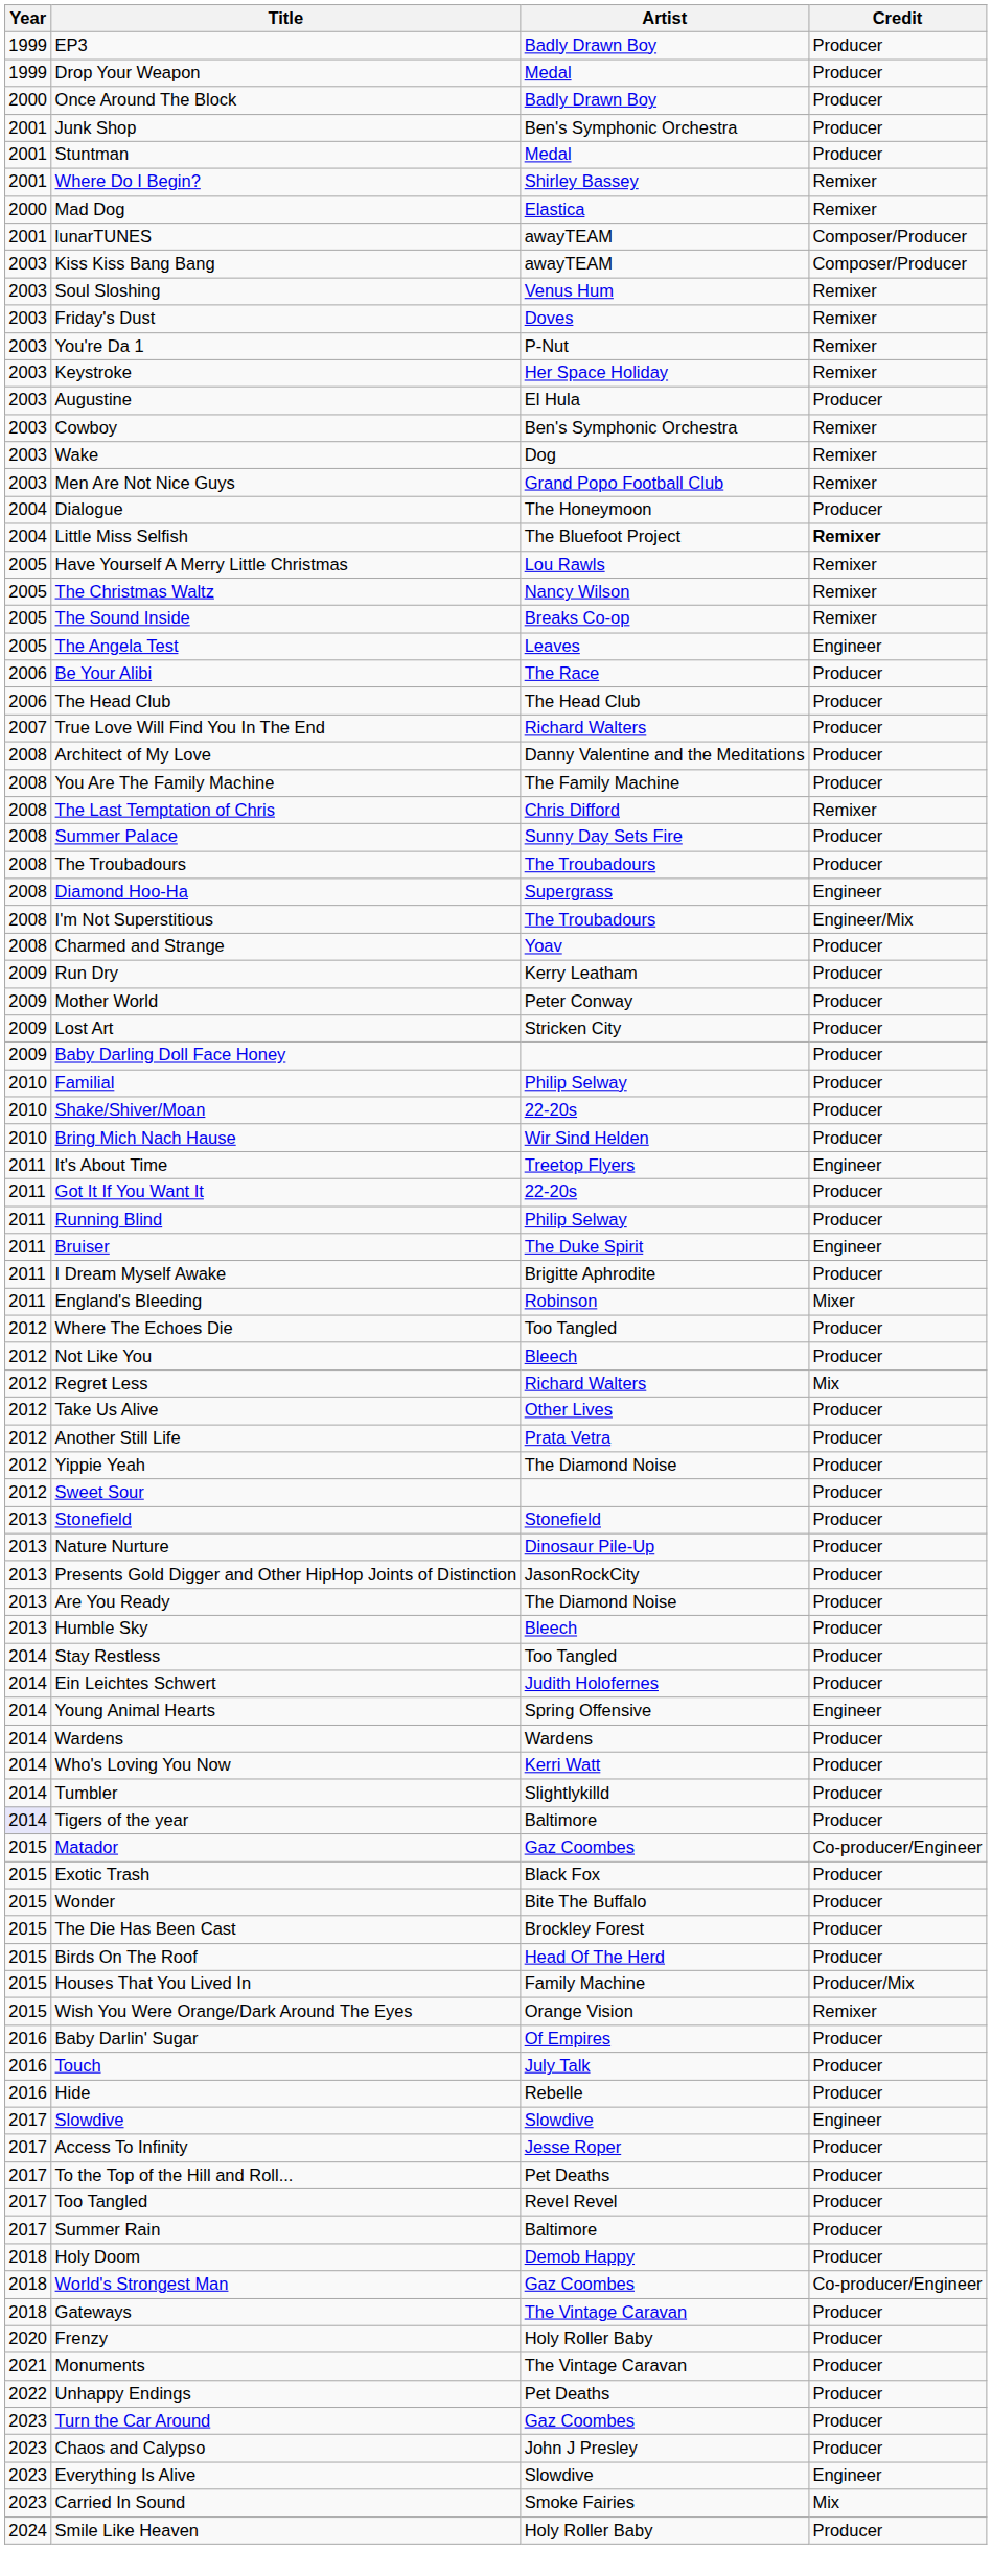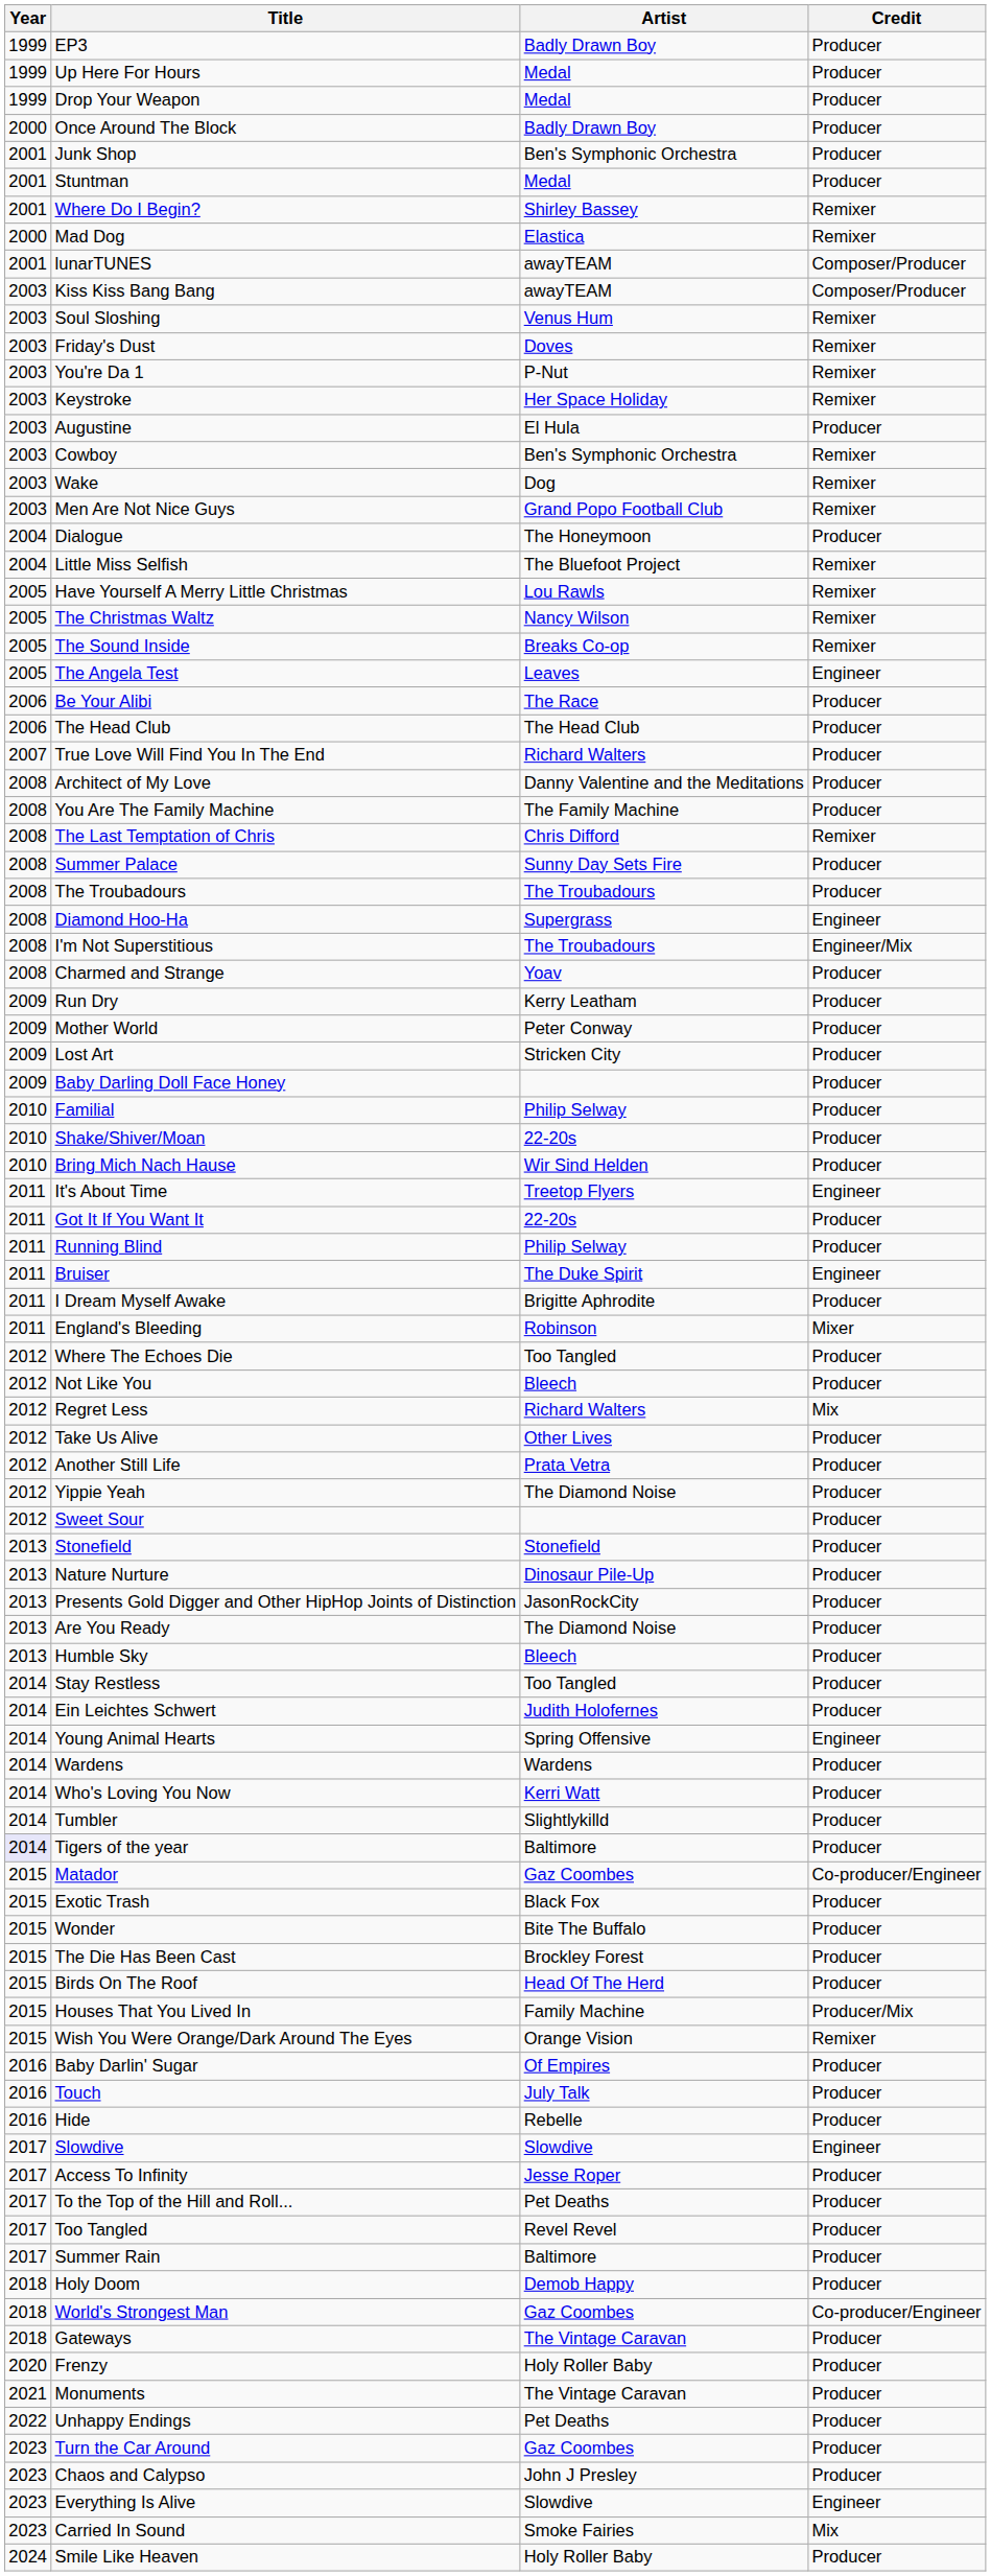 <table class="wikitable sortable">
 <tr>
 <th>Year</th>
 <th>Title</th>
 <th>Artist</th>
 <th>Credit</th>
 </tr>
 <tr>
 <td>1999</td>
 <td>EP3</td>
 <td><a href='#'>Badly Drawn Boy</a></td>
+<td>Producer</td>
+</tr>
+<tr>
+<td>1999</td>
+<td>Up Here For Hours</td>
+<td><a href='#'>Medal</a></td>
 <td>Producer</td>
 </tr>
 <tr>
 <td>1999</td>
 <td>Drop Your Weapon</td>
 <td><a href='#'>Medal</a></td>
 <td>Producer</td>
 </tr>
 <tr>
 <td>2000</td>
 <td>Once Around The Block</td>
 <td><a href='#'>Badly Drawn Boy</a></td>
 <td>Producer</td>
 </tr>
 <tr>
 <td>2001</td>
 <td>Junk Shop</td>
 <td>Ben's Symphonic Orchestra</td>
 <td>Producer</td>
 </tr>
 <tr>
 <td>2001</td>
 <td>Stuntman</td>
 <td><a href='#'>Medal</a></td>
 <td>Producer</td>
 </tr>
 <tr>
 <td>2001</td>
 <td><a href='#'>Where Do I Begin?</a></td>
 <td><a href='#'>Shirley Bassey</a></td>
 <td>Remixer</td>
 </tr>
 <tr>
 <td>2000</td>
 <td>Mad Dog</td>
 <td><a href='#'>Elastica</a></td>
 <td>Remixer</td>
 </tr>
 <tr>
 <td>2001</td>
 <td>lunarTUNES</td>
 <td>awayTEAM</td>
 <td>Composer/Producer</td>
 </tr>
 <tr>
 <td>2003</td>
 <td>Kiss Kiss Bang Bang</td>
 <td>awayTEAM</td>
 <td>Composer/Producer</td>
 </tr>
 <tr>
 <td>2003</td>
 <td>Soul Sloshing</td>
 <td><a href='#'>Venus Hum</a></td>
 <td>Remixer</td>
 </tr>
 <tr>
 <td>2003</td>
 <td>Friday's Dust</td>
 <td><a href='#'>Doves</a></td>
 <td>Remixer</td>
 </tr>
 <tr>
 <td>2003</td>
 <td>You're Da 1</td>
 <td>P-Nut</td>
 <td>Remixer</td>
 </tr>
 <tr>
 <td>2003</td>
 <td>Keystroke</td>
 <td><a href='#'>Her Space Holiday</a></td>
 <td>Remixer</td>
 </tr>
 <tr>
 <td>2003</td>
 <td>Augustine</td>
 <td>El Hula</td>
 <td>Producer</td>
 </tr>
 <tr>
 <td>2003</td>
 <td>Cowboy</td>
 <td>Ben's Symphonic Orchestra</td>
 <td>Remixer</td>
 </tr>
 <tr>
 <td>2003</td>
 <td>Wake</td>
 <td>Dog</td>
 <td>Remixer</td>
 </tr>
 <tr>
 <td>2003</td>
 <td>Men Are Not Nice Guys</td>
 <td><a href='#'>Grand Popo Football Club</a></td>
 <td>Remixer</td>
 </tr>
 <tr>
 <td>2004</td>
 <td>Dialogue</td>
 <td>The Honeymoon</td>
 <td>Producer</td>
 </tr>
 <tr>
 <td>2004</td>
 <td>Little Miss Selfish</td>
 <td>The Bluefoot Project</td>
-<td><strong>Remixer</strong></td>
+<td>Remixer</td>
 </tr>
 <tr>
 <td>2005</td>
 <td>Have Yourself A Merry Little Christmas</td>
 <td><a href='#'>Lou Rawls</a></td>
 <td>Remixer</td>
 </tr>
 <tr>
 <td>2005</td>
 <td><a href='#'>The Christmas Waltz</a></td>
 <td><a href='#'>Nancy Wilson</a></td>
 <td>Remixer</td>
 </tr>
 <tr>
 <td>2005</td>
 <td><a href='#'>The Sound Inside</a></td>
 <td><a href='#'>Breaks Co-op</a></td>
 <td>Remixer</td>
 </tr>
 <tr>
 <td>2005</td>
 <td><a href='#'>The Angela Test</a></td>
 <td><a href='#'>Leaves</a></td>
 <td>Engineer</td>
 </tr>
 <tr>
 <td>2006</td>
 <td><a href='#'>Be Your Alibi</a></td>
 <td><a href='#'>The Race</a></td>
 <td>Producer</td>
 </tr>
 <tr>
 <td>2006</td>
 <td>The Head Club</td>
 <td>The Head Club</td>
 <td>Producer</td>
 </tr>
 <tr>
 <td>2007</td>
 <td>True Love Will Find You In The End</td>
 <td><a href='#'>Richard Walters</a></td>
 <td>Producer</td>
 </tr>
 <tr>
 <td>2008</td>
 <td>Architect of My Love</td>
 <td>Danny Valentine and the Meditations</td>
 <td>Producer</td>
 </tr>
 <tr>
 <td>2008</td>
 <td>You Are The Family Machine</td>
 <td>The Family Machine</td>
 <td>Producer</td>
 </tr>
 <tr>
 <td>2008</td>
 <td><a href='#'>The Last Temptation of Chris</a></td>
 <td><a href='#'>Chris Difford</a></td>
 <td>Remixer</td>
 </tr>
 <tr>
 <td>2008</td>
 <td><a href='#'>Summer Palace</a></td>
 <td><a href='#'>Sunny Day Sets Fire</a></td>
 <td>Producer</td>
 </tr>
 <tr>
 <td>2008</td>
 <td>The Troubadours</td>
 <td><a href='#'>The Troubadours</a></td>
 <td>Producer</td>
 </tr>
 <tr>
 <td>2008</td>
 <td><a href='#'>Diamond Hoo-Ha</a></td>
 <td><a href='#'>Supergrass</a></td>
 <td>Engineer</td>
 </tr>
 <tr>
 <td>2008</td>
 <td>I'm Not Superstitious</td>
 <td><a href='#'>The Troubadours</a></td>
 <td>Engineer/Mix</td>
 </tr>
 <tr>
 <td>2008</td>
 <td>Charmed and Strange</td>
 <td><a href='#'>Yoav</a></td>
 <td>Producer</td>
 </tr>
 <tr>
 <td>2009</td>
 <td>Run Dry</td>
 <td>Kerry Leatham</td>
 <td>Producer</td>
 </tr>
 <tr>
 <td>2009</td>
 <td>Mother World</td>
 <td>Peter Conway</td>
 <td>Producer</td>
 </tr>
 <tr>
 <td>2009</td>
 <td>Lost Art</td>
 <td>Stricken City</td>
 <td>Producer</td>
 </tr>
 <tr>
 <td>2009</td>
 <td><a href='#'>Baby Darling Doll Face Honey</a></td>
 <td></td>
 <td>Producer</td>
 </tr>
 <tr>
 <td>2010</td>
 <td><a href='#'>Familial</a></td>
 <td><a href='#'>Philip Selway</a></td>
 <td>Producer</td>
 </tr>
 <tr>
 <td>2010</td>
 <td><a href='#'>Shake/Shiver/Moan</a></td>
 <td><a href='#'>22-20s</a></td>
 <td>Producer</td>
 </tr>
 <tr>
 <td>2010</td>
 <td><a href='#'>Bring Mich Nach Hause</a></td>
 <td><a href='#'>Wir Sind Helden</a></td>
 <td>Producer</td>
 </tr>
 <tr>
 <td>2011</td>
 <td>It's About Time</td>
 <td><a href='#'>Treetop Flyers</a></td>
 <td>Engineer</td>
 </tr>
 <tr>
 <td>2011</td>
 <td><a href='#'>Got It If You Want It</a></td>
 <td><a href='#'>22-20s</a></td>
 <td>Producer</td>
 </tr>
 <tr>
 <td>2011</td>
 <td><a href='#'>Running Blind</a></td>
 <td><a href='#'>Philip Selway</a></td>
 <td>Producer</td>
 </tr>
 <tr>
 <td>2011</td>
 <td><a href='#'>Bruiser</a></td>
 <td><a href='#'>The Duke Spirit</a></td>
 <td>Engineer</td>
 </tr>
 <tr>
 <td>2011</td>
 <td>I Dream Myself Awake</td>
 <td>Brigitte Aphrodite</td>
 <td>Producer</td>
 </tr>
 <tr>
 <td>2011</td>
 <td>England's Bleeding</td>
 <td><a href='#'>Robinson</a></td>
 <td>Mixer</td>
 </tr>
 <tr>
 <td>2012</td>
 <td>Where The Echoes Die</td>
 <td>Too Tangled</td>
 <td>Producer</td>
 </tr>
 <tr>
 <td>2012</td>
 <td>Not Like You</td>
 <td><a href='#'>Bleech</a></td>
 <td>Producer</td>
 </tr>
 <tr>
 <td>2012</td>
 <td>Regret Less</td>
 <td><a href='#'>Richard Walters</a></td>
 <td>Mix</td>
 </tr>
 <tr>
 <td>2012</td>
 <td>Take Us Alive</td>
 <td><a href='#'>Other Lives</a></td>
 <td>Producer</td>
 </tr>
 <tr>
 <td>2012</td>
 <td>Another Still Life</td>
 <td><a href='#'>Prata Vetra</a></td>
 <td>Producer</td>
 </tr>
 <tr>
 <td>2012</td>
 <td>Yippie Yeah</td>
 <td>The Diamond Noise</td>
 <td>Producer</td>
 </tr>
 <tr>
 <td>2012</td>
 <td><a href='#'>Sweet Sour</a></td>
 <td></td>
 <td>Producer</td>
 </tr>
 <tr>
 <td>2013</td>
 <td><a href='#'>Stonefield</a></td>
 <td><a href='#'>Stonefield</a></td>
 <td>Producer</td>
 </tr>
 <tr>
 <td>2013</td>
 <td>Nature Nurture</td>
 <td><a href='#'>Dinosaur Pile-Up</a></td>
 <td>Producer</td>
 </tr>
 <tr>
 <td>2013</td>
 <td>Presents Gold Digger and Other HipHop Joints of Distinction</td>
 <td>JasonRockCity</td>
 <td>Producer</td>
 </tr>
 <tr>
 <td>2013</td>
 <td>Are You Ready</td>
 <td>The Diamond Noise</td>
 <td>Producer</td>
 </tr>
 <tr>
 <td>2013</td>
 <td>Humble Sky</td>
 <td><a href='#'>Bleech</a></td>
 <td>Producer</td>
 </tr>
 <tr>
 <td>2014</td>
 <td>Stay Restless</td>
 <td>Too Tangled</td>
 <td>Producer</td>
 </tr>
 <tr>
 <td>2014</td>
 <td>Ein Leichtes Schwert</td>
 <td><a href='#'>Judith Holofernes</a></td>
 <td>Producer</td>
 </tr>
 <tr>
 <td>2014</td>
 <td>Young Animal Hearts</td>
 <td>Spring Offensive</td>
 <td>Engineer</td>
 </tr>
 <tr>
 <td>2014</td>
 <td>Wardens</td>
 <td>Wardens</td>
 <td>Producer</td>
 </tr>
 <tr>
 <td>2014</td>
 <td>Who's Loving You Now</td>
 <td><a href='#'>Kerri Watt</a></td>
 <td>Producer</td>
 </tr>
 <tr>
 <td>2014</td>
 <td>Tumbler</td>
 <td>Slightlykilld</td>
 <td>Producer</td>
 </tr>
 <tr>
 <td style="background: lavender;">2014</td>
 <td>Tigers of the year</td>
 <td>Baltimore</td>
 <td>Producer</td>
 </tr>
 <tr>
 <td>2015</td>
 <td><a href='#'>Matador</a></td>
 <td><a href='#'>Gaz Coombes</a></td>
 <td>Co-producer/Engineer</td>
 </tr>
 <tr>
 <td>2015</td>
 <td>Exotic Trash</td>
 <td>Black Fox</td>
 <td>Producer</td>
 </tr>
 <tr>
 <td>2015</td>
 <td>Wonder</td>
 <td>Bite The Buffalo</td>
 <td>Producer</td>
 </tr>
 <tr>
 <td>2015</td>
 <td>The Die Has Been Cast</td>
 <td>Brockley Forest</td>
 <td>Producer</td>
 </tr>
 <tr>
 <td>2015</td>
 <td>Birds On The Roof</td>
 <td><a href='#'>Head Of The Herd</a></td>
 <td>Producer</td>
 </tr>
 <tr>
 <td>2015</td>
 <td>Houses That You Lived In</td>
 <td>Family Machine</td>
 <td>Producer/Mix</td>
 </tr>
 <tr>
 <td>2015</td>
 <td>Wish You Were Orange/Dark Around The Eyes</td>
 <td>Orange Vision</td>
 <td>Remixer</td>
 </tr>
 <tr>
 <td>2016</td>
 <td>Baby Darlin' Sugar</td>
 <td><a href='#'>Of Empires</a></td>
 <td>Producer</td>
 </tr>
 <tr>
 <td>2016</td>
 <td><a href='#'>Touch</a></td>
 <td><a href='#'>July Talk</a></td>
 <td>Producer</td>
 </tr>
 <tr>
 <td>2016</td>
 <td>Hide</td>
 <td>Rebelle</td>
 <td>Producer</td>
 </tr>
 <tr>
 <td>2017</td>
 <td><a href='#'>Slowdive</a></td>
 <td><a href='#'>Slowdive</a></td>
 <td>Engineer</td>
 </tr>
 <tr>
 <td>2017</td>
 <td>Access To Infinity</td>
 <td><a href='#'>Jesse Roper</a></td>
 <td>Producer</td>
 </tr>
 <tr>
 <td>2017</td>
 <td>To the Top of the Hill and Roll...</td>
 <td>Pet Deaths</td>
 <td>Producer</td>
 </tr>
 <tr>
 <td>2017</td>
 <td>Too Tangled</td>
 <td>Revel Revel</td>
 <td>Producer</td>
 </tr>
 <tr>
 <td>2017</td>
 <td>Summer Rain</td>
 <td>Baltimore</td>
 <td>Producer</td>
 </tr>
 <tr>
 <td>2018</td>
 <td>Holy Doom</td>
 <td><a href='#'>Demob Happy</a></td>
 <td>Producer</td>
 </tr>
 <tr>
 <td>2018</td>
 <td><a href='#'>World's Strongest Man</a></td>
 <td><a href='#'>Gaz Coombes</a></td>
 <td>Co-producer/Engineer</td>
 </tr>
 <tr>
 <td>2018</td>
 <td>Gateways</td>
 <td><a href='#'>The Vintage Caravan</a></td>
 <td>Producer</td>
 </tr>
 <tr>
 <td>2020</td>
 <td>Frenzy</td>
 <td>Holy Roller Baby</td>
 <td>Producer</td>
 </tr>
 <tr>
 <td>2021</td>
 <td>Monuments</td>
 <td>The Vintage Caravan</td>
 <td>Producer</td>
 </tr>
 <tr>
 <td>2022</td>
 <td>Unhappy Endings</td>
 <td>Pet Deaths</td>
 <td>Producer</td>
 </tr>
 <tr>
 <td>2023</td>
 <td><a href='#'>Turn the Car Around</a></td>
 <td><a href='#'>Gaz Coombes</a></td>
 <td>Producer</td>
 </tr>
 <tr>
 <td>2023</td>
 <td>Chaos and Calypso</td>
 <td>John J Presley</td>
 <td>Producer</td>
 </tr>
 <tr>
 <td>2023</td>
 <td>Everything Is Alive</td>
 <td>Slowdive</td>
 <td>Engineer</td>
 </tr>
 <tr>
 <td>2023</td>
 <td>Carried In Sound</td>
 <td>Smoke Fairies</td>
 <td>Mix</td>
 </tr>
 <tr>
 <td>2024</td>
 <td>Smile Like Heaven</td>
 <td>Holy Roller Baby</td>
 <td>Producer</td>
 </tr>
 </table>
